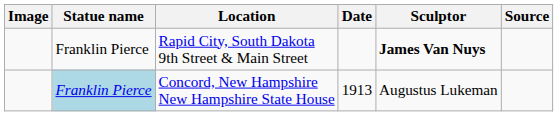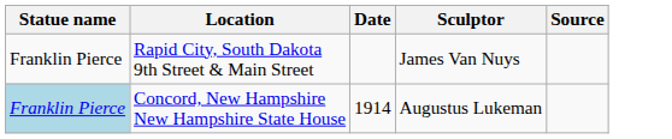 <table class="wikitable sortable">
 <tr>
-<th scope="col" class="unsortable">Image</th>
 <th scope="col">Statue name</th>
 <th scope="col">Location</th>
 <th scope="col">Date</th>
 <th scope="col">Sculptor</th>
 <th scope="col" class="unsortable">Source</th>
 </tr>
 <tr>
-<td></td>
 <td>Franklin Pierce</td>
 <td><a href='#'>Rapid City, South Dakota</a><br>9th Street & Main Street</td>
 <td></td>
-<td><strong>James Van Nuys</strong></td>
+<td>James Van Nuys</td>
 <td></td>
 </tr>
 <tr>
-<td></td>
 <td style="background: lightblue;"><em><a href='#'>Franklin Pierce</a></em></td>
 <td><a href='#'>Concord, New Hampshire</a><br><a href='#'>New Hampshire State House</a></td>
-<td>1913</td>
+<td>1914</td>
 <td>Augustus Lukeman</td>
 <td></td>
 </tr>
 </table>
